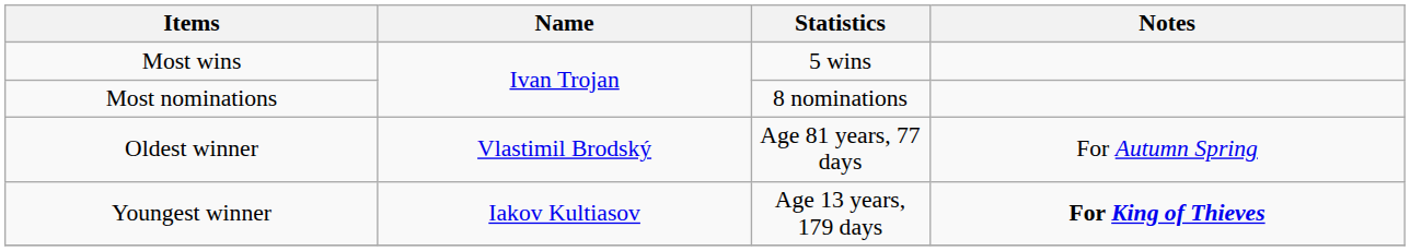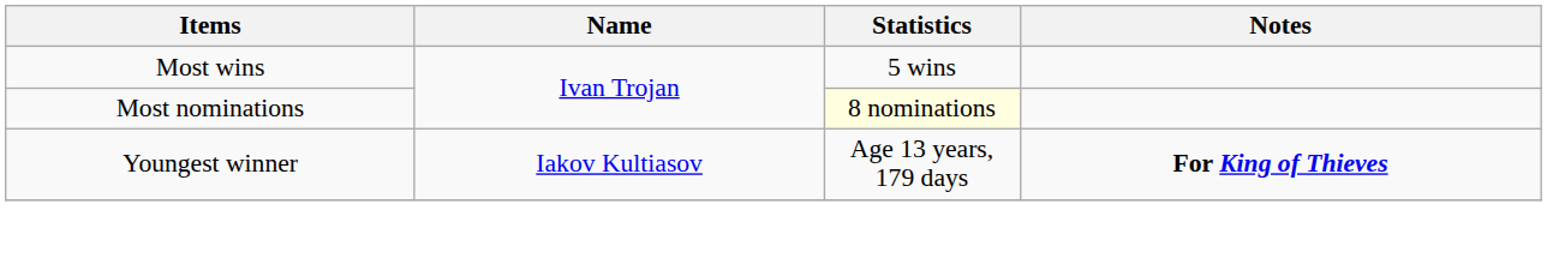 <table class="wikitable" style="text-align: center; width:75%">
 <tr>
 <th width=175><strong>Items</strong></th>
 <th width=175><strong>Name</strong></th>
 <th width=80><strong>Statistics</strong></th>
 <th width=225><strong>Notes</strong></th>
 </tr>
 <tr>
 <td>Most wins</td>
 <td rowspan="2"><a href='#'>Ivan Trojan</a></td>
 <td>5 wins</td>
 <td></td>
 </tr>
 <tr>
 <td>Most nominations</td>
-<td>8 nominations</td>
+<td style="background: lightyellow;">8 nominations</td>
 <td></td>
-</tr>
-<tr>
-<td>Oldest winner</td>
-<td><a href='#'>Vlastimil Brodský</a></td>
-<td>Age 81 years, 77 days</td>
-<td>For <em><a href='#'>Autumn Spring</a></em></td>
 </tr>
 <tr>
 <td>Youngest winner</td>
 <td><a href='#'>Iakov Kultiasov</a></td>
 <td>Age 13 years, 179 days</td>
 <td><strong>For <em><a href='#'>King of Thieves</a></em></strong></td>
 </tr>
 <tr>
 </tr>
 </table>
